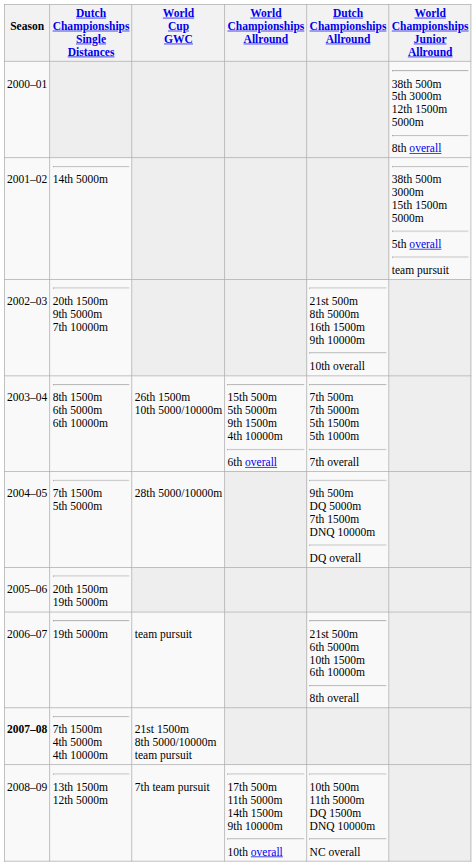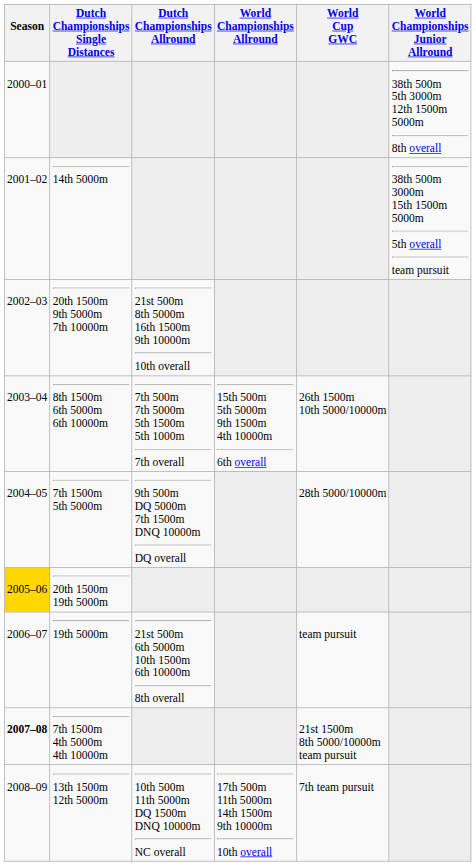 <table class="wikitable">
 <tr style="vertical-align: top;">
 <th><br> Season</th>
 <th><a href='#'>Dutch <br> Championships <br> Single <br> Distances</a></th>
+<th><a href='#'>Dutch <br> Championships <br> Allround</a></th>
+<th><a href='#'>World <br> Championships <br> Allround</a></th>
 <th><a href='#'>World <br> Cup <br> GWC</a></th>
-<th><a href='#'>World <br> Championships <br> Allround</a></th>
-<th><a href='#'>Dutch <br> Championships <br> Allround</a></th>
 <th><a href='#'>World <br> Championships <br> Junior <br> Allround</a></th>
 </tr>
 <tr style="vertical-align: top;">
 <td><br> 2000–01</td>
 <td bgcolor=#EEEEEE></td>
 <td bgcolor=#EEEEEE></td>
 <td bgcolor=#EEEEEE></td>
 <td bgcolor=#EEEEEE></td>
 <td> <hr> 38th 500m <br> 5th 3000m <br> 12th 1500m <br>  5000m <hr> 8th <a href='#'>overall</a></td>
 </tr>
 <tr style="vertical-align: top;">
 <td><br> 2001–02</td>
 <td> <hr> 14th 5000m</td>
 <td bgcolor=#EEEEEE></td>
 <td bgcolor=#EEEEEE></td>
 <td bgcolor=#EEEEEE></td>
 <td> <hr> 38th 500m <br>  3000m <br> 15th 1500m <br>  5000m <hr> 5th <a href='#'>overall</a> <hr>  team pursuit</td>
 </tr>
 <tr style="vertical-align: top;">
 <td><br> 2002–03</td>
 <td> <hr> 20th 1500m <br> 9th 5000m <br> 7th 10000m</td>
+<td> <hr> 21st 500m <br> 8th 5000m <br> 16th 1500m <br> 9th 10000m <hr> 10th overall</td>
 <td bgcolor=#EEEEEE></td>
 <td bgcolor=#EEEEEE></td>
-<td> <hr> 21st 500m <br> 8th 5000m <br> 16th 1500m <br> 9th 10000m <hr> 10th overall</td>
 <td bgcolor=#EEEEEE></td>
 </tr>
 <tr style="vertical-align: top;">
 <td><br> 2003–04</td>
 <td> <hr> 8th 1500m <br> 6th 5000m <br> 6th 10000m</td>
+<td> <hr> 7th 500m <br> 7th 5000m <br> 5th 1500m <br> 5th 1000m <hr> 7th overall</td>
+<td> <hr> 15th 500m <br> 5th 5000m <br> 9th 1500m <br> 4th 10000m <hr> 6th <a href='#'>overall</a></td>
 <td><br> 26th 1500m <br> 10th 5000/10000m</td>
-<td> <hr> 15th 500m <br> 5th 5000m <br> 9th 1500m <br> 4th 10000m <hr> 6th <a href='#'>overall</a></td>
-<td> <hr> 7th 500m <br> 7th 5000m <br> 5th 1500m <br> 5th 1000m <hr> 7th overall</td>
 <td bgcolor=#EEEEEE></td>
 </tr>
 <tr style="vertical-align: top;">
 <td><br> 2004–05</td>
 <td> <hr> 7th 1500m <br> 5th 5000m</td>
+<td> <hr> 9th 500m <br> DQ 5000m <br> 7th 1500m <br> DNQ 10000m <hr> DQ overall</td>
+<td bgcolor=#EEEEEE></td>
 <td><br> 28th 5000/10000m</td>
-<td bgcolor=#EEEEEE></td>
-<td> <hr> 9th 500m <br> DQ 5000m <br> 7th 1500m <br> DNQ 10000m <hr> DQ overall</td>
 <td bgcolor=#EEEEEE></td>
 </tr>
 <tr style="vertical-align: top;">
-<td><br> 2005–06</td>
+<td style="background: gold;"><br> 2005–06</td>
 <td> <hr> 20th 1500m <br> 19th 5000m</td>
 <td bgcolor=#EEEEEE></td>
 <td bgcolor=#EEEEEE></td>
 <td bgcolor=#EEEEEE></td>
 <td bgcolor=#EEEEEE></td>
 </tr>
 <tr style="vertical-align: top;">
 <td><br> 2006–07</td>
 <td> <hr> 19th 5000m</td>
+<td> <hr> 21st 500m <br> 6th 5000m <br> 10th 1500m <br> 6th 10000m <hr> 8th overall</td>
+<td bgcolor=#EEEEEE></td>
 <td><br>  team pursuit</td>
-<td bgcolor=#EEEEEE></td>
-<td> <hr> 21st 500m <br> 6th 5000m <br> 10th 1500m <br> 6th 10000m <hr> 8th overall</td>
 <td bgcolor=#EEEEEE></td>
 </tr>
 <tr style="vertical-align: top;">
 <td><strong><br> 2007–08</strong></td>
 <td> <hr> 7th 1500m <br> 4th 5000m <br> 4th 10000m</td>
-<td><br> 21st 1500m <br> 8th 5000/10000m <br>  team pursuit</td>
 <td bgcolor=#EEEEEE></td>
 <td bgcolor=#EEEEEE></td>
+<td><br> 21st 1500m <br> 8th 5000/10000m <br>  team pursuit</td>
 <td bgcolor=#EEEEEE></td>
 </tr>
 <tr style="vertical-align: top;">
 <td><br> 2008–09</td>
 <td> <hr> 13th 1500m <br> 12th 5000m</td>
+<td> <hr> 10th 500m <br> 11th 5000m <br> DQ 1500m <br> DNQ 10000m <hr> NC overall</td>
+<td> <hr> 17th 500m <br> 11th 5000m <br> 14th 1500m <br> 9th 10000m <hr> 10th <a href='#'>overall</a></td>
 <td><br> 7th team pursuit</td>
-<td> <hr> 17th 500m <br> 11th 5000m <br> 14th 1500m <br> 9th 10000m <hr> 10th <a href='#'>overall</a></td>
-<td> <hr> 10th 500m <br> 11th 5000m <br> DQ 1500m <br> DNQ 10000m <hr> NC overall</td>
 <td bgcolor=#EEEEEE></td>
 </tr>
 </table>
